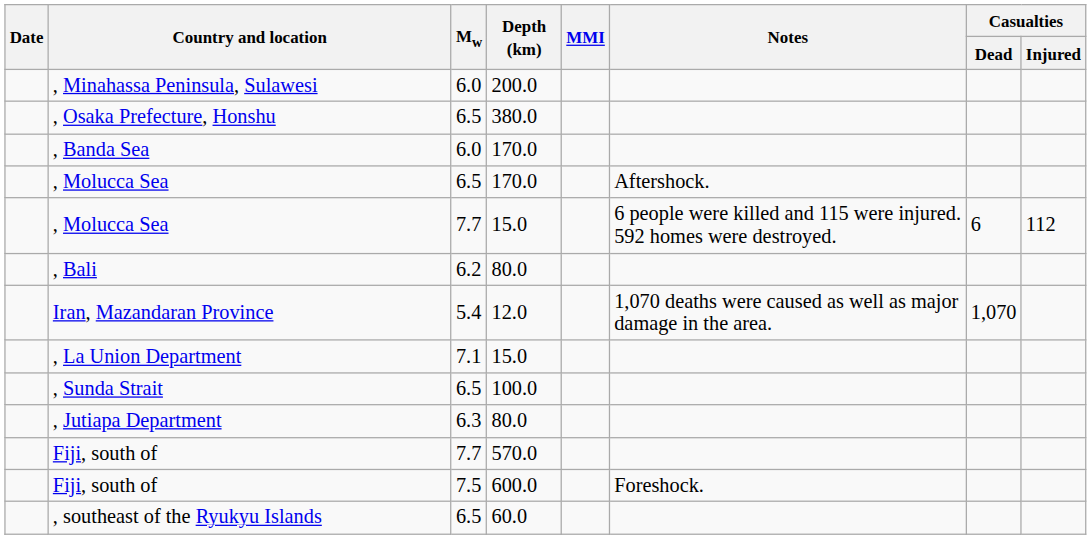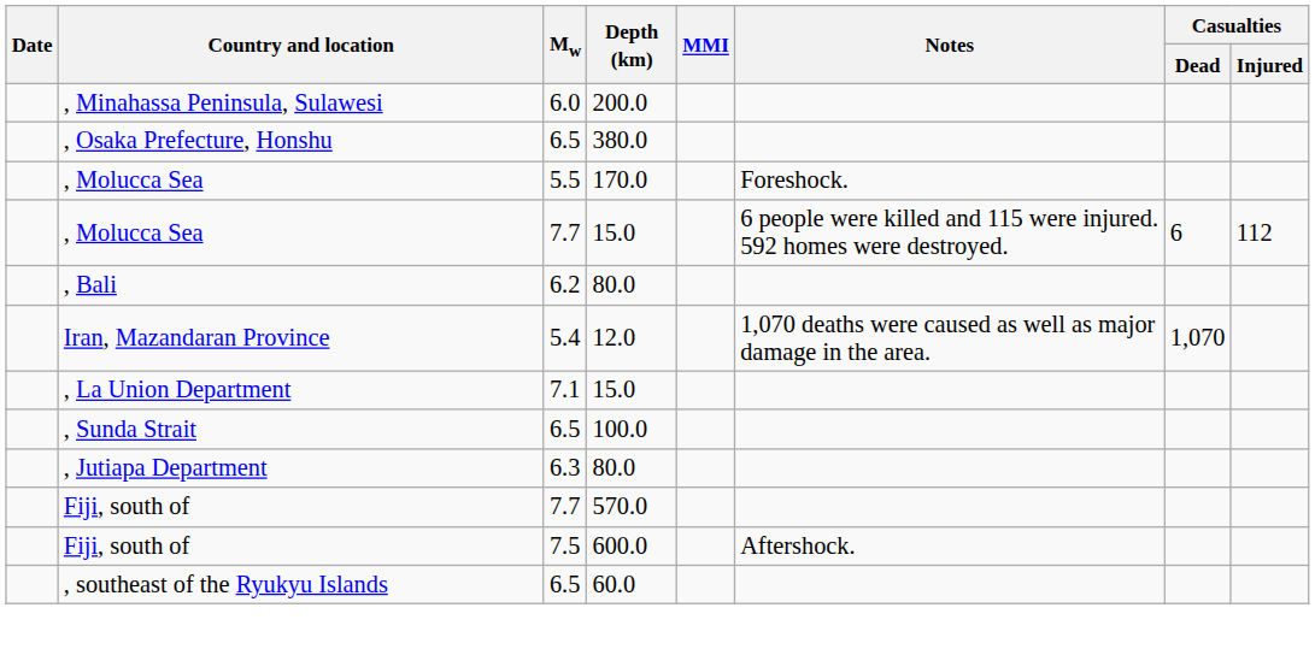 <table class="wikitable sortable sort-under" style="border:1px black; margin-left:1em;">
 <tr>
 <th rowspan="2"><small>Date</small></th>
 <th rowspan="2" style="width: 310px"><small>Country and location</small></th>
 <th rowspan="2"><small>M<sub>w</sub></small></th>
 <th rowspan="2"><small>Depth (km)</small></th>
 <th rowspan="2"><small><a href='#'>MMI</a></small></th>
 <th rowspan="2" class="unsortable"><small>Notes</small></th>
 <th colspan="2"><small>Casualties</small></th>
 </tr>
 <tr>
 <th><small>Dead</small></th>
 <th><small>Injured</small></th>
 </tr>
 <tr>
 <td></td>
 <td>, <a href='#'>Minahassa Peninsula</a>, <a href='#'>Sulawesi</a></td>
 <td>6.0</td>
 <td>200.0</td>
 <td></td>
 <td></td>
 <td></td>
 <td></td>
 </tr>
 <tr>
 <td></td>
 <td>, <a href='#'>Osaka Prefecture</a>, <a href='#'>Honshu</a></td>
 <td>6.5</td>
 <td>380.0</td>
 <td></td>
 <td></td>
 <td></td>
 <td></td>
 </tr>
 <tr>
 <td></td>
-<td>, <a href='#'>Banda Sea</a></td>
-<td>6.0</td>
+<td>, <a href='#'>Molucca Sea</a></td>
+<td>5.5</td>
 <td>170.0</td>
 <td></td>
-<td></td>
-<td></td>
-<td></td>
-</tr>
-<tr>
-<td></td>
-<td>, <a href='#'>Molucca Sea</a></td>
-<td>6.5</td>
-<td>170.0</td>
-<td></td>
-<td>Aftershock.</td>
+<td>Foreshock.</td>
 <td></td>
 <td></td>
 </tr>
 <tr>
 <td></td>
 <td>, <a href='#'>Molucca Sea</a></td>
 <td>7.7</td>
 <td>15.0</td>
 <td></td>
 <td>6 people were killed and 115 were injured. 592 homes were destroyed.</td>
 <td>6</td>
 <td>112</td>
 </tr>
 <tr>
 <td></td>
 <td>, <a href='#'>Bali</a></td>
 <td>6.2</td>
 <td>80.0</td>
 <td></td>
 <td></td>
 <td></td>
 <td></td>
 </tr>
 <tr>
 <td></td>
 <td> <a href='#'>Iran</a>, <a href='#'>Mazandaran Province</a></td>
 <td>5.4</td>
 <td>12.0</td>
 <td></td>
 <td>1,070 deaths were caused as well as major damage in the area.</td>
 <td>1,070</td>
 <td></td>
 </tr>
 <tr>
 <td></td>
 <td>, <a href='#'>La Union Department</a></td>
 <td>7.1</td>
 <td>15.0</td>
 <td></td>
 <td></td>
 <td></td>
 <td></td>
 </tr>
 <tr>
 <td></td>
 <td>, <a href='#'>Sunda Strait</a></td>
 <td>6.5</td>
 <td>100.0</td>
 <td></td>
 <td></td>
 <td></td>
 <td></td>
 </tr>
 <tr>
 <td></td>
 <td>, <a href='#'>Jutiapa Department</a></td>
 <td>6.3</td>
 <td>80.0</td>
 <td></td>
 <td></td>
 <td></td>
 <td></td>
 </tr>
 <tr>
 <td></td>
 <td> <a href='#'>Fiji</a>, south of</td>
 <td>7.7</td>
 <td>570.0</td>
 <td></td>
 <td></td>
 <td></td>
 <td></td>
 </tr>
 <tr>
 <td></td>
 <td> <a href='#'>Fiji</a>, south of</td>
 <td>7.5</td>
 <td>600.0</td>
 <td></td>
-<td>Foreshock.</td>
+<td>Aftershock.</td>
 <td></td>
 <td></td>
 </tr>
 <tr>
 <td></td>
 <td>, southeast of the <a href='#'>Ryukyu Islands</a></td>
 <td>6.5</td>
 <td>60.0</td>
 <td></td>
 <td></td>
 <td></td>
 <td></td>
 </tr>
 </table>
